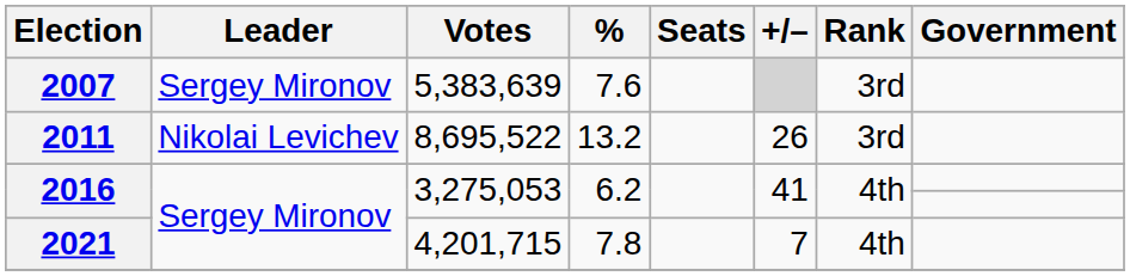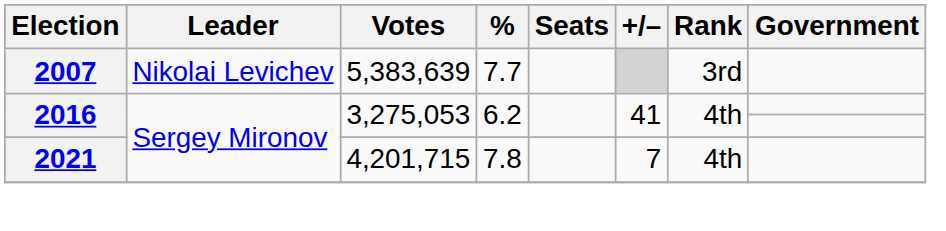 <table class=wikitable style=text-align:right>
 <tr>
 <th>Election</th>
 <th>Leader</th>
 <th>Votes</th>
 <th>%</th>
 <th>Seats</th>
 <th>+/–</th>
 <th>Rank</th>
 <th>Government</th>
 </tr>
 <tr>
 <th><a href='#'>2007</a></th>
-<td align=left><a href='#'>Sergey Mironov</a></td>
+<td align=left><a href='#'>Nikolai Levichev</a></td>
 <td>5,383,639</td>
-<td>7.6</td>
+<td>7.7</td>
 <td></td>
 <td bgcolor=lightgrey></td>
-<td> 3rd</td>
-<td></td>
-</tr>
-<tr>
-<th><a href='#'>2011</a></th>
-<td align=left><a href='#'>Nikolai Levichev</a></td>
-<td>8,695,522</td>
-<td>13.2</td>
-<td></td>
-<td> 26</td>
 <td> 3rd</td>
 <td></td>
 </tr>
 <tr>
 <th rowspan=2><a href='#'>2016</a></th>
 <td rowspan=3 align=left><a href='#'>Sergey Mironov</a></td>
 <td rowspan=2>3,275,053</td>
 <td rowspan=2>6.2</td>
 <td rowspan=2></td>
 <td rowspan=2> 41</td>
 <td rowspan=2> 4th</td>
 <td></td>
 </tr>
 <tr>
 <td></td>
 </tr>
 <tr>
 <th><a href='#'>2021</a></th>
 <td>4,201,715</td>
 <td>7.8</td>
 <td></td>
 <td> 7</td>
 <td> 4th</td>
 <td></td>
 </tr>
 <tr>
 </tr>
 </table>
